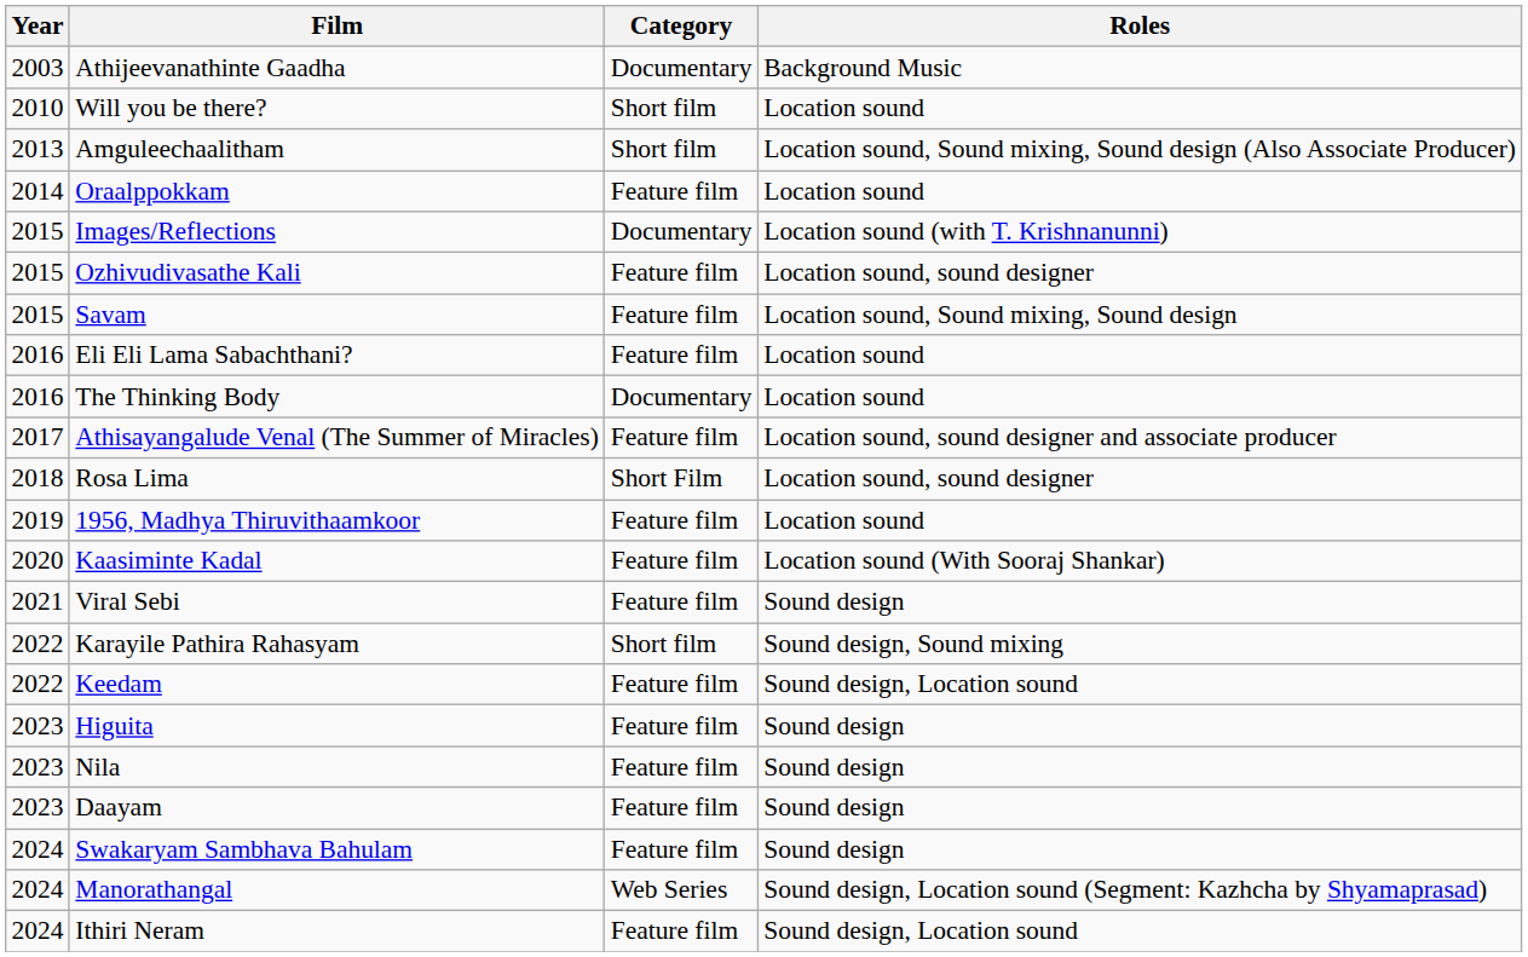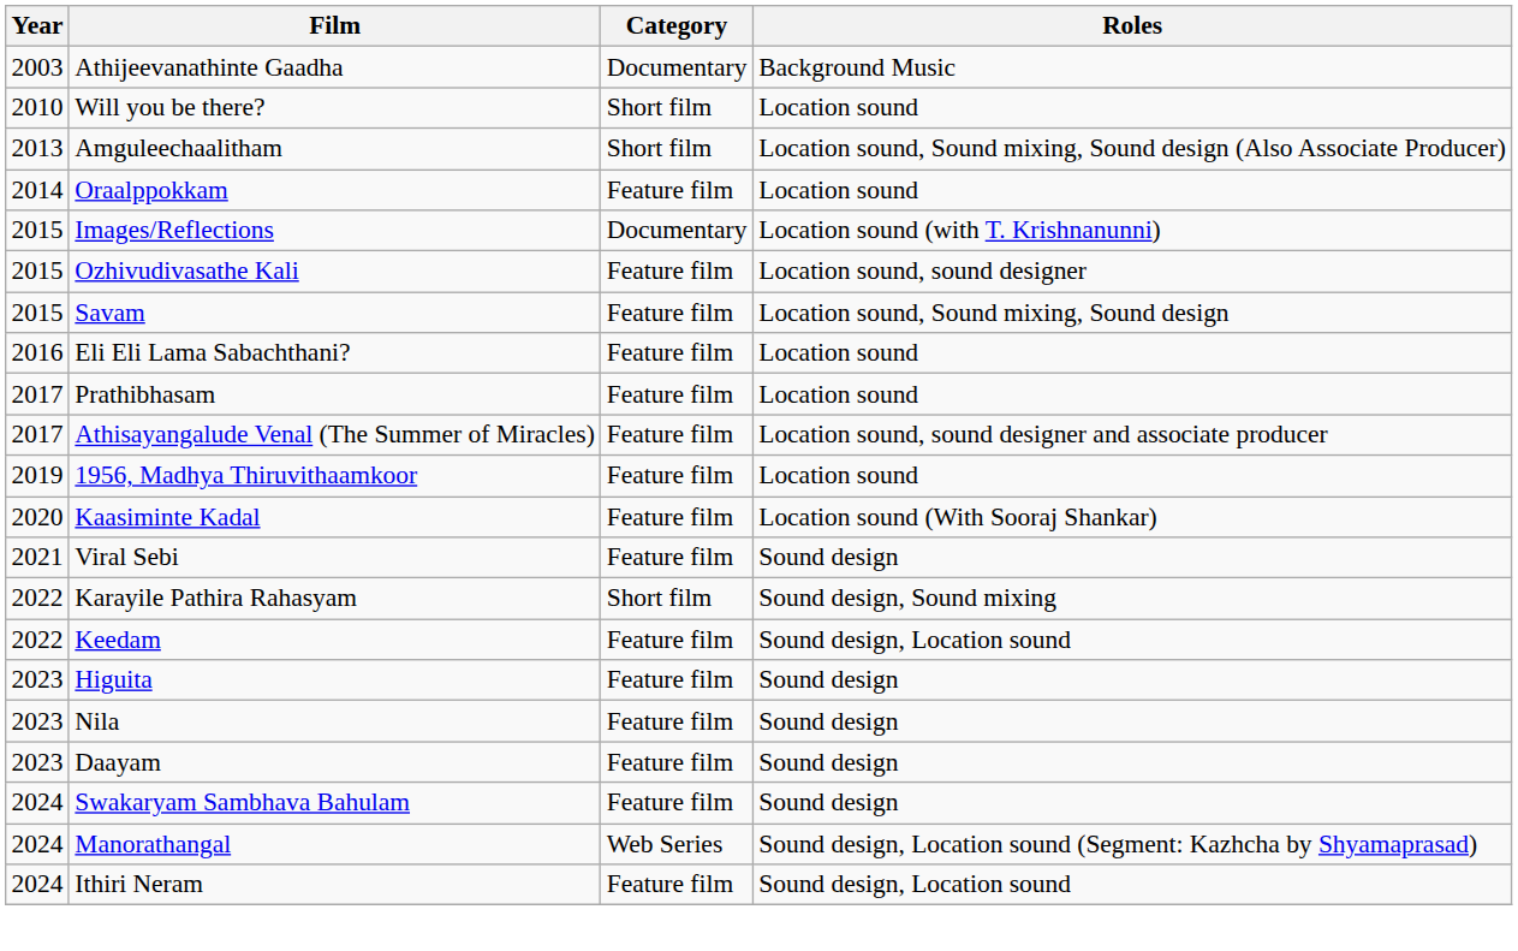 <table class="wikitable sortable">
 <tr>
 <th>Year</th>
 <th>Film</th>
 <th>Category</th>
 <th>Roles</th>
 </tr>
 <tr>
 <td>2003</td>
 <td>Athijeevanathinte Gaadha</td>
 <td>Documentary</td>
 <td>Background Music</td>
 </tr>
 <tr>
 <td>2010</td>
 <td>Will you be there?</td>
 <td>Short film</td>
 <td>Location sound</td>
 </tr>
 <tr>
 <td>2013</td>
 <td>Amguleechaalitham</td>
 <td>Short film</td>
 <td>Location sound, Sound mixing, Sound design (Also Associate Producer)</td>
 </tr>
 <tr>
 <td>2014</td>
 <td><a href='#'>Oraalppokkam</a></td>
 <td>Feature film</td>
 <td>Location sound</td>
 </tr>
 <tr>
 <td>2015</td>
 <td><a href='#'>Images/Reflections</a></td>
 <td>Documentary</td>
 <td>Location sound (with <a href='#'>T. Krishnanunni</a>)</td>
 </tr>
 <tr>
 <td>2015</td>
 <td><a href='#'>Ozhivudivasathe Kali</a></td>
 <td>Feature film</td>
 <td>Location sound, sound designer</td>
 </tr>
 <tr>
 <td>2015</td>
 <td><a href='#'>Savam</a></td>
 <td>Feature film</td>
 <td>Location sound, Sound mixing, Sound design</td>
 </tr>
 <tr>
 <td>2016</td>
 <td>Eli Eli Lama Sabachthani?</td>
 <td>Feature film</td>
 <td>Location sound</td>
 </tr>
 <tr>
-<td>2016</td>
-<td>The Thinking Body</td>
-<td>Documentary</td>
+<td>2017</td>
+<td>Prathibhasam</td>
+<td>Feature film</td>
 <td>Location sound</td>
 </tr>
 <tr>
 <td>2017</td>
 <td><a href='#'>Athisayangalude Venal</a> (The Summer of Miracles)</td>
 <td>Feature film</td>
 <td>Location sound, sound designer and associate producer</td>
-</tr>
-<tr>
-<td>2018</td>
-<td>Rosa Lima</td>
-<td>Short Film</td>
-<td>Location sound, sound designer</td>
 </tr>
 <tr>
 <td>2019</td>
 <td><a href='#'>1956, Madhya Thiruvithaamkoor</a></td>
 <td>Feature film</td>
 <td>Location sound</td>
 </tr>
 <tr>
 <td>2020</td>
 <td><a href='#'>Kaasiminte Kadal</a></td>
 <td>Feature film</td>
 <td>Location sound (With Sooraj Shankar)</td>
 </tr>
 <tr>
 <td>2021</td>
 <td>Viral Sebi</td>
 <td>Feature film</td>
 <td>Sound design</td>
 </tr>
 <tr>
 <td>2022</td>
 <td>Karayile Pathira Rahasyam</td>
 <td>Short film</td>
 <td>Sound design, Sound mixing</td>
 </tr>
 <tr>
 <td>2022</td>
 <td><a href='#'>Keedam</a></td>
 <td>Feature film</td>
 <td>Sound design, Location sound</td>
 </tr>
 <tr>
 <td>2023</td>
 <td><a href='#'>Higuita</a></td>
 <td>Feature film</td>
 <td>Sound design</td>
 </tr>
 <tr>
 <td>2023</td>
 <td>Nila</td>
 <td>Feature film</td>
 <td>Sound design</td>
 </tr>
 <tr>
 <td>2023</td>
 <td>Daayam</td>
 <td>Feature film</td>
 <td>Sound design</td>
 </tr>
 <tr>
 <td>2024</td>
 <td><a href='#'>Swakaryam Sambhava Bahulam</a></td>
 <td>Feature film</td>
 <td>Sound design</td>
 </tr>
 <tr>
 <td>2024</td>
 <td><a href='#'>Manorathangal</a></td>
 <td>Web Series</td>
 <td>Sound design, Location sound (Segment: Kazhcha by <a href='#'>Shyamaprasad</a>)</td>
 </tr>
 <tr>
 <td>2024</td>
 <td>Ithiri Neram</td>
 <td>Feature film</td>
 <td>Sound design, Location sound</td>
 </tr>
 <tr>
 </tr>
 </table>
